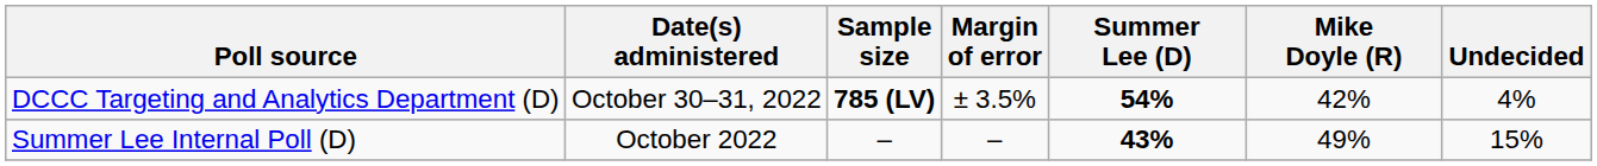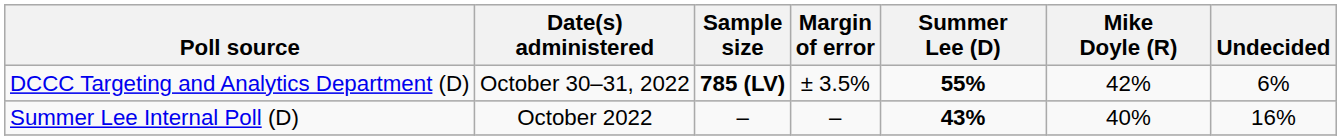 <table class="wikitable" style="font-size:90%;text-align:center;">
 <tr style="vertical-align:bottom">
 <th>Poll source</th>
 <th>Date(s)<br>administered</th>
 <th>Sample<br>size</th>
 <th>Margin<br>of error</th>
 <th style="width:100px;">Summer<br>Lee (D)</th>
 <th style="width:100px;">Mike<br>Doyle (R)</th>
 <th>Undecided</th>
 </tr>
 <tr>
 <td style="text-align:left;"><a href='#'>DCCC Targeting and Analytics Department</a> (D)</td>
 <td>October 30–31, 2022</td>
 <td><strong>785 (LV)</strong></td>
 <td>± 3.5%</td>
-<td><strong>54%</strong></td>
+<td><strong>55%</strong></td>
 <td>42%</td>
-<td>4%</td>
+<td>6%</td>
 </tr>
 <tr>
 <td style="text-align:left;"><a href='#'>Summer Lee Internal Poll</a> (D)</td>
 <td>October 2022</td>
 <td>–</td>
 <td>–</td>
 <td><strong>43%</strong></td>
-<td>49%</td>
-<td>15%</td>
+<td>40%</td>
+<td>16%</td>
 </tr>
 </table>
